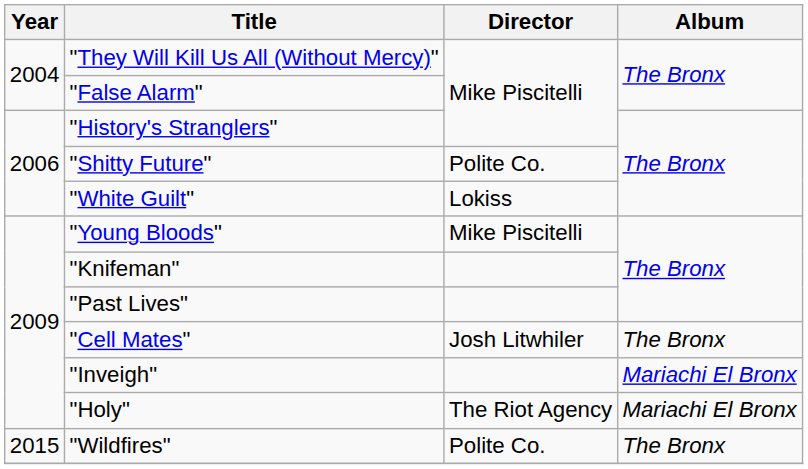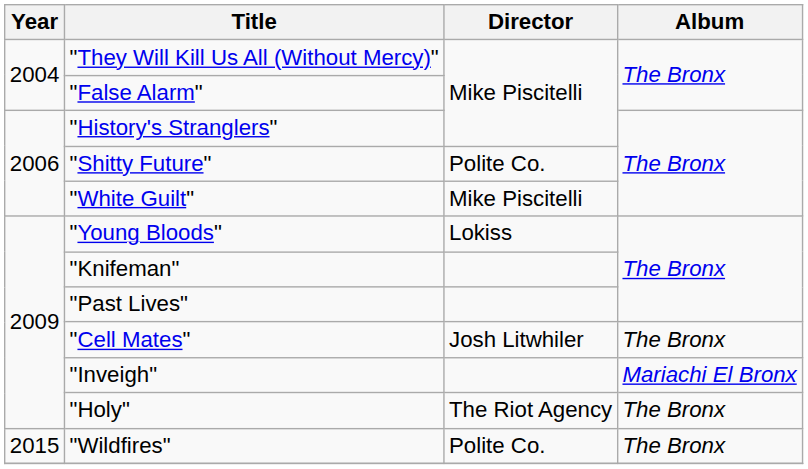 <table class="wikitable">
 <tr>
 <th>Year</th>
 <th>Title</th>
 <th>Director</th>
 <th>Album</th>
 </tr>
 <tr>
 <td rowspan="2" align="left">2004</td>
 <td>"<a href='#'>They Will Kill Us All (Without Mercy)</a>"</td>
 <td rowspan="3">Mike Piscitelli</td>
 <td rowspan="2"><em><a href='#'>The Bronx</a></em></td>
 </tr>
 <tr>
 <td>"<a href='#'>False Alarm</a>"</td>
 </tr>
 <tr>
 <td rowspan="3">2006</td>
 <td>"<a href='#'>History's Stranglers</a>"</td>
 <td rowspan="3"><em><a href='#'>The Bronx</a></em></td>
 </tr>
 <tr>
 <td>"<a href='#'>Shitty Future</a>"</td>
 <td>Polite Co.</td>
 </tr>
 <tr>
 <td>"<a href='#'>White Guilt</a>"</td>
-<td>Lokiss</td>
+<td>Mike Piscitelli</td>
 </tr>
 <tr>
 <td rowspan="6">2009</td>
 <td>"<a href='#'>Young Bloods</a>"</td>
-<td>Mike Piscitelli</td>
+<td>Lokiss</td>
 <td rowspan="3"><em><a href='#'>The Bronx</a></em></td>
 </tr>
 <tr>
 <td>"Knifeman"</td>
 <td></td>
 </tr>
 <tr>
 <td>"Past Lives"</td>
 <td></td>
 </tr>
 <tr>
 <td>"<a href='#'>Cell Mates</a>"</td>
 <td>Josh Litwhiler</td>
 <td><em>The Bronx</em></td>
 </tr>
 <tr>
 <td>"Inveigh"</td>
 <td></td>
 <td><em><a href='#'>Mariachi El Bronx</a></em></td>
 </tr>
 <tr>
 <td>"Holy"</td>
 <td>The Riot Agency</td>
-<td><em>Mariachi El Bronx</em></td>
+<td><em>The Bronx</em></td>
 </tr>
 <tr>
 <td>2015</td>
 <td>"Wildfires"</td>
 <td>Polite Co.</td>
 <td><em>The Bronx</em></td>
 </tr>
 <tr>
 </tr>
 </table>
